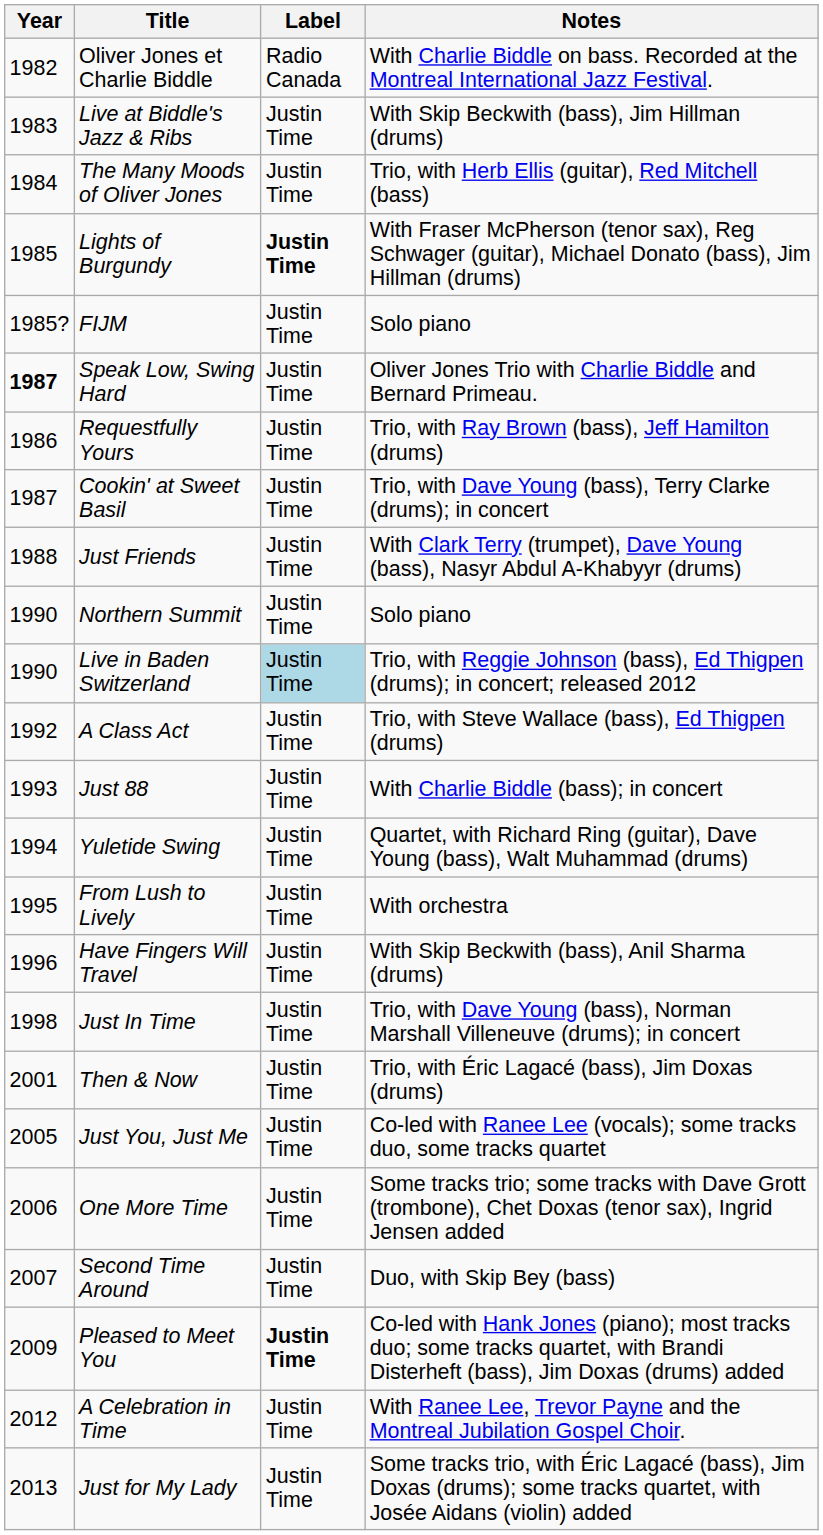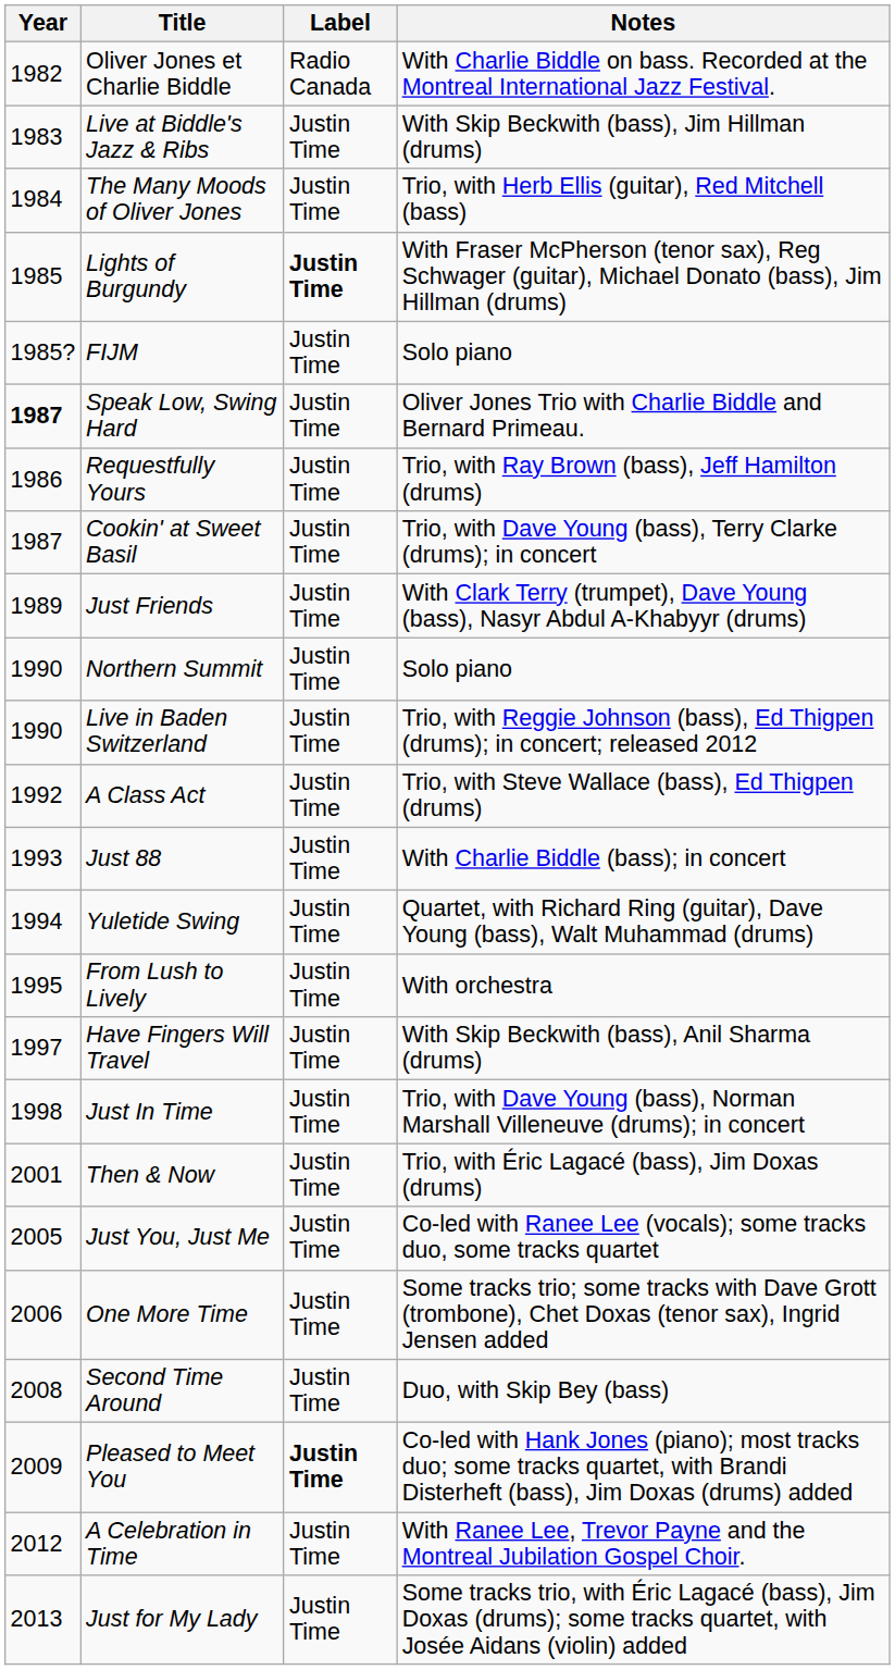 <table class="wikitable sortable">
 <tr>
 <th>Year</th>
 <th>Title</th>
 <th>Label</th>
 <th>Notes</th>
 </tr>
 <tr>
 <td>1982</td>
 <td>Oliver Jones et Charlie Biddle</td>
 <td>Radio Canada</td>
 <td>With <a href='#'>Charlie Biddle</a> on bass. Recorded at the <a href='#'>Montreal International Jazz Festival</a>.</td>
 </tr>
 <tr>
 <td>1983</td>
 <td><em>Live at Biddle's Jazz & Ribs</em></td>
 <td>Justin Time</td>
 <td>With Skip Beckwith (bass), Jim Hillman (drums)</td>
 </tr>
 <tr>
 <td>1984</td>
 <td><em>The Many Moods of Oliver Jones</em></td>
 <td>Justin Time</td>
 <td>Trio, with <a href='#'>Herb Ellis</a> (guitar), <a href='#'>Red Mitchell</a> (bass)</td>
 </tr>
 <tr>
 <td>1985</td>
 <td><em>Lights of Burgundy</em></td>
 <td><strong>Justin Time</strong></td>
 <td>With Fraser McPherson (tenor sax), Reg Schwager (guitar), Michael Donato (bass), Jim Hillman (drums)</td>
 </tr>
 <tr>
 <td>1985?</td>
 <td><em>FIJM</em></td>
 <td>Justin Time</td>
 <td>Solo piano</td>
 </tr>
 <tr>
 <td><strong>1987</strong></td>
 <td><em>Speak Low, Swing Hard</em></td>
 <td>Justin Time</td>
 <td>Oliver Jones Trio with <a href='#'>Charlie Biddle</a> and Bernard Primeau.</td>
 </tr>
 <tr>
 <td>1986</td>
 <td><em>Requestfully Yours</em></td>
 <td>Justin Time</td>
 <td>Trio, with <a href='#'>Ray Brown</a> (bass), <a href='#'>Jeff Hamilton</a> (drums)</td>
 </tr>
 <tr>
 <td>1987</td>
 <td><em>Cookin' at Sweet Basil</em></td>
 <td>Justin Time</td>
 <td>Trio, with <a href='#'>Dave Young</a> (bass), Terry Clarke (drums); in concert</td>
 </tr>
 <tr>
-<td>1988</td>
+<td>1989</td>
 <td><em>Just Friends</em></td>
 <td>Justin Time</td>
 <td>With <a href='#'>Clark Terry</a> (trumpet), <a href='#'>Dave Young</a> (bass), Nasyr Abdul A-Khabyyr (drums)</td>
 </tr>
 <tr>
 <td>1990</td>
 <td><em>Northern Summit</em></td>
 <td>Justin Time</td>
 <td>Solo piano</td>
 </tr>
 <tr>
 <td>1990</td>
 <td><em>Live in Baden Switzerland</em></td>
-<td style="background: lightblue;">Justin Time</td>
+<td>Justin Time</td>
 <td>Trio, with <a href='#'>Reggie Johnson</a> (bass), <a href='#'>Ed Thigpen</a> (drums); in concert; released 2012</td>
 </tr>
 <tr>
 <td>1992</td>
 <td><em>A Class Act</em></td>
 <td>Justin Time</td>
 <td>Trio, with Steve Wallace (bass), <a href='#'>Ed Thigpen</a> (drums)</td>
 </tr>
 <tr>
 <td>1993</td>
 <td><em>Just 88</em></td>
 <td>Justin Time</td>
 <td>With <a href='#'>Charlie Biddle</a> (bass); in concert</td>
 </tr>
 <tr>
 <td>1994</td>
 <td><em>Yuletide Swing</em></td>
 <td>Justin Time</td>
 <td>Quartet, with Richard Ring (guitar), Dave Young (bass), Walt Muhammad (drums)</td>
 </tr>
 <tr>
 <td>1995</td>
 <td><em>From Lush to Lively</em></td>
 <td>Justin Time</td>
 <td>With orchestra</td>
 </tr>
 <tr>
-<td>1996</td>
+<td>1997</td>
 <td><em>Have Fingers Will Travel</em></td>
 <td>Justin Time</td>
 <td>With Skip Beckwith (bass), Anil Sharma (drums)</td>
 </tr>
 <tr>
 <td>1998</td>
 <td><em>Just In Time</em></td>
 <td>Justin Time</td>
 <td>Trio, with <a href='#'>Dave Young</a> (bass), Norman Marshall Villeneuve (drums); in concert</td>
 </tr>
 <tr>
 <td>2001</td>
 <td><em>Then & Now</em></td>
 <td>Justin Time</td>
 <td>Trio, with Éric Lagacé (bass), Jim Doxas (drums)</td>
 </tr>
 <tr>
 <td>2005</td>
 <td><em>Just You, Just Me</em></td>
 <td>Justin Time</td>
 <td>Co-led with <a href='#'>Ranee Lee</a> (vocals); some tracks duo, some tracks quartet</td>
 </tr>
 <tr>
 <td>2006</td>
 <td><em>One More Time</em></td>
 <td>Justin Time</td>
 <td>Some tracks trio; some tracks with Dave Grott (trombone), Chet Doxas (tenor sax), Ingrid Jensen added</td>
 </tr>
 <tr>
-<td>2007</td>
+<td>2008</td>
 <td><em>Second Time Around</em></td>
 <td>Justin Time</td>
 <td>Duo, with Skip Bey (bass)</td>
 </tr>
 <tr>
 <td>2009</td>
 <td><em>Pleased to Meet You</em></td>
 <td><strong>Justin Time</strong></td>
 <td>Co-led with <a href='#'>Hank Jones</a> (piano); most tracks duo; some tracks quartet, with Brandi Disterheft (bass), Jim Doxas (drums) added</td>
 </tr>
 <tr>
 <td>2012</td>
 <td><em>A Celebration in Time</em></td>
 <td>Justin Time</td>
 <td>With <a href='#'>Ranee Lee</a>, <a href='#'>Trevor Payne</a> and the <a href='#'>Montreal Jubilation Gospel Choir</a>.</td>
 </tr>
 <tr>
 <td>2013</td>
 <td><em>Just for My Lady</em></td>
 <td>Justin Time</td>
 <td>Some tracks trio, with Éric Lagacé (bass), Jim Doxas (drums); some tracks quartet, with Josée Aidans (violin) added</td>
 </tr>
 </table>
